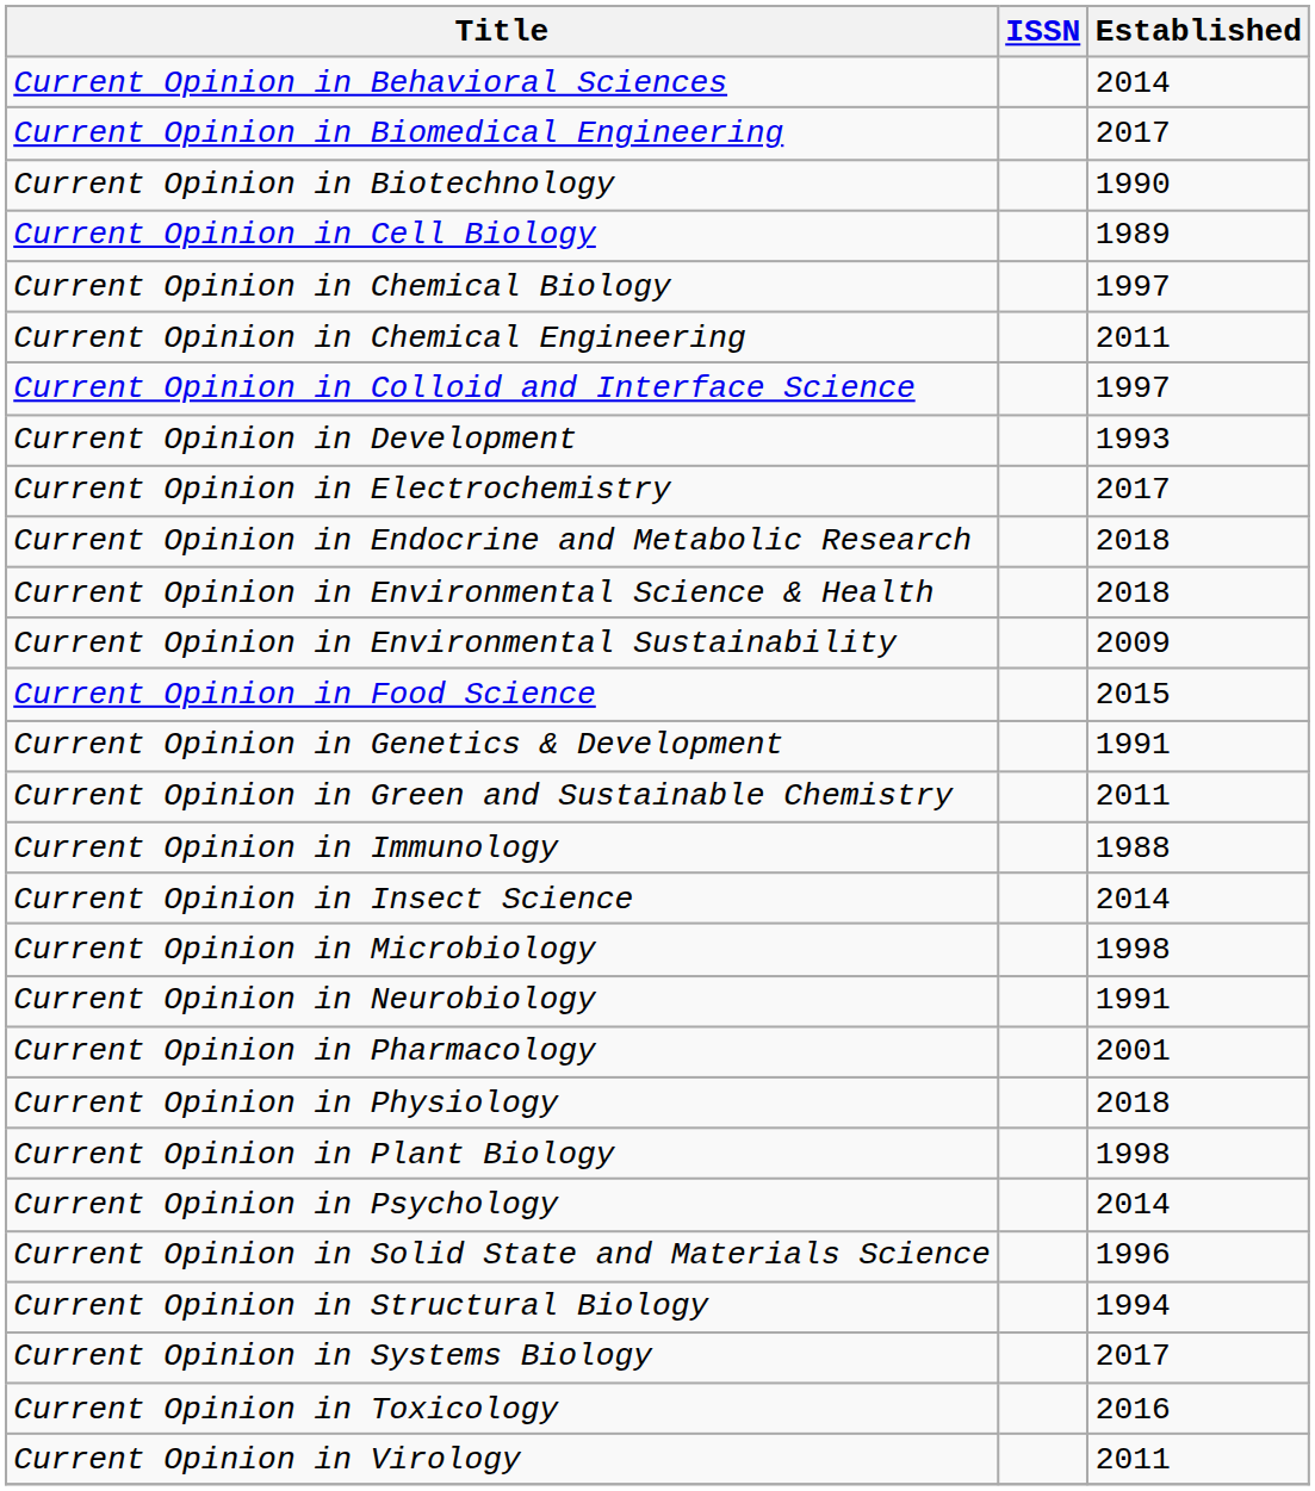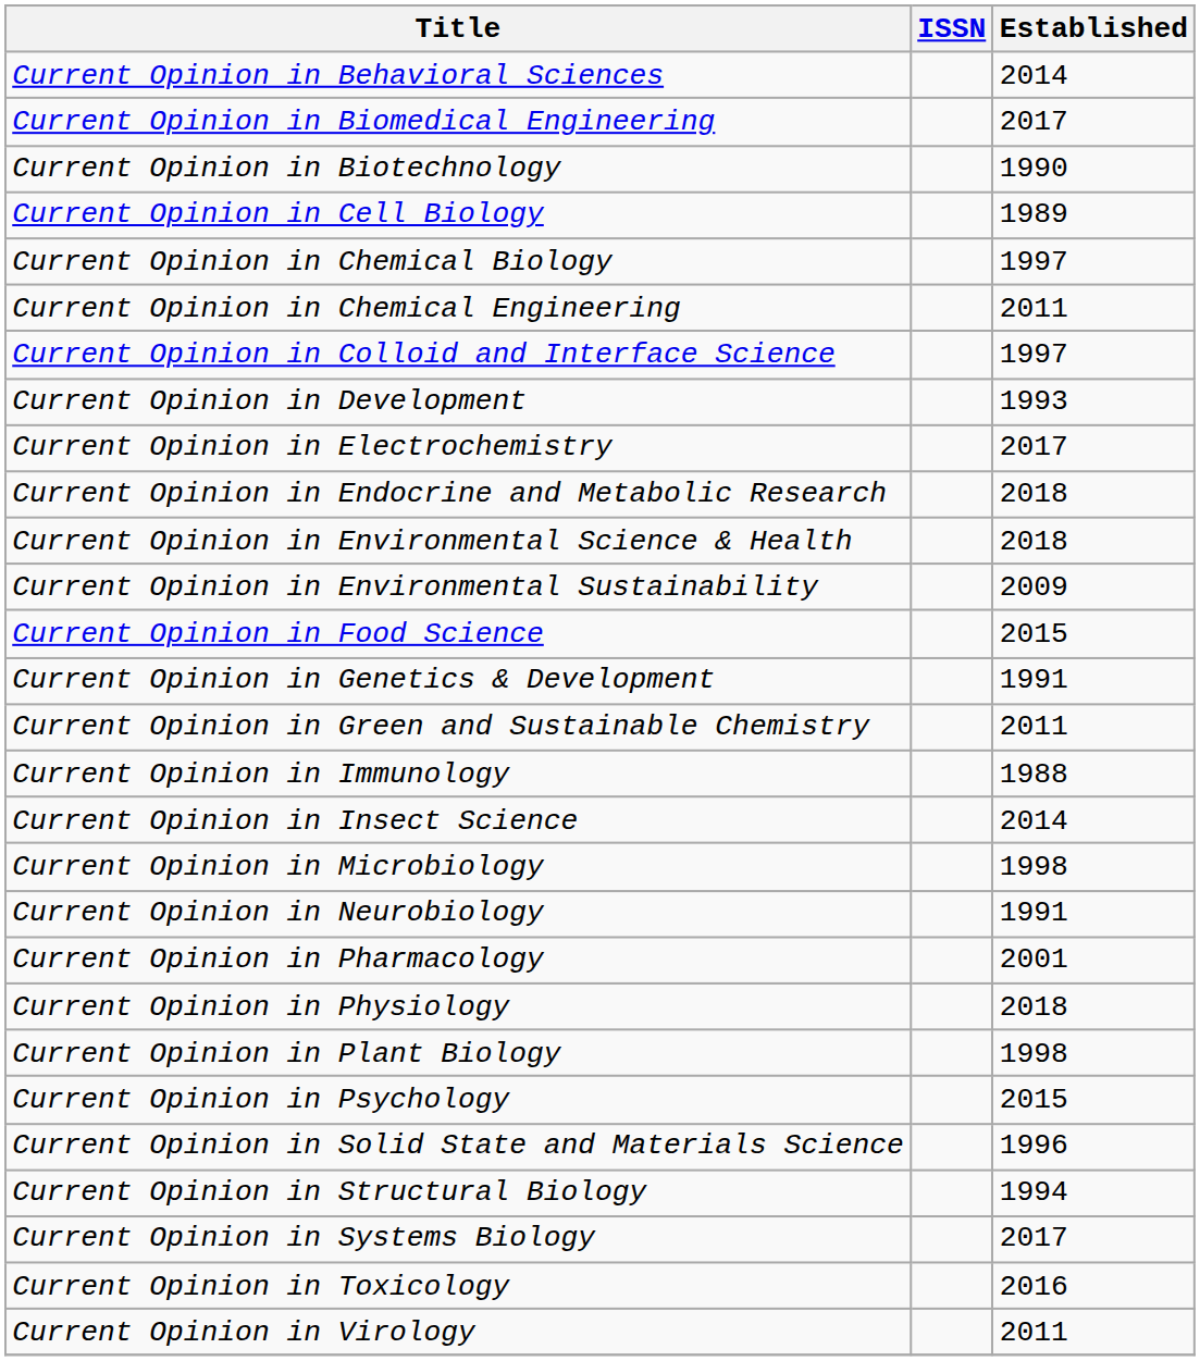 <table class="wikitable sortable">
 <tr>
 <th>Title</th>
 <th><a href='#'>ISSN</a></th>
 <th>Established</th>
 </tr>
 <tr>
 <td><em><a href='#'>Current Opinion in Behavioral Sciences</a></em></td>
 <td></td>
 <td>2014</td>
 </tr>
 <tr>
 <td><em><a href='#'>Current Opinion in Biomedical Engineering</a></em></td>
 <td></td>
 <td>2017</td>
 </tr>
 <tr>
 <td><em>Current Opinion in Biotechnology</em></td>
 <td></td>
 <td>1990</td>
 </tr>
 <tr>
 <td><em><a href='#'>Current Opinion in Cell Biology</a></em></td>
 <td></td>
 <td>1989</td>
 </tr>
 <tr>
 <td><em>Current Opinion in Chemical Biology</em></td>
 <td></td>
 <td>1997</td>
 </tr>
 <tr>
 <td><em>Current Opinion in Chemical Engineering</em></td>
 <td></td>
 <td>2011</td>
 </tr>
 <tr>
 <td><em><a href='#'>Current Opinion in Colloid and Interface Science</a></em></td>
 <td></td>
 <td>1997</td>
 </tr>
 <tr>
 <td><em>Current Opinion in Development</em></td>
 <td></td>
 <td>1993</td>
 </tr>
 <tr>
 <td><em>Current Opinion in Electrochemistry</em></td>
 <td></td>
 <td>2017</td>
 </tr>
 <tr>
 <td><em>Current Opinion in Endocrine and Metabolic Research</em></td>
 <td></td>
 <td>2018</td>
 </tr>
 <tr>
 <td><em>Current Opinion in Environmental Science & Health</em></td>
 <td></td>
 <td>2018</td>
 </tr>
 <tr>
 <td><em>Current Opinion in Environmental Sustainability</em></td>
 <td></td>
 <td>2009</td>
 </tr>
 <tr>
 <td><em><a href='#'>Current Opinion in Food Science</a></em></td>
 <td></td>
 <td>2015</td>
 </tr>
 <tr>
 <td><em>Current Opinion in Genetics & Development</em></td>
 <td></td>
 <td>1991</td>
 </tr>
 <tr>
 <td><em>Current Opinion in Green and Sustainable Chemistry</em></td>
 <td></td>
 <td>2011</td>
 </tr>
 <tr>
 <td><em>Current Opinion in Immunology</em></td>
 <td></td>
 <td>1988</td>
 </tr>
 <tr>
 <td><em>Current Opinion in Insect Science</em></td>
 <td></td>
 <td>2014</td>
 </tr>
 <tr>
 <td><em>Current Opinion in Microbiology</em></td>
 <td></td>
 <td>1998</td>
 </tr>
 <tr>
 <td><em>Current Opinion in Neurobiology</em></td>
 <td></td>
 <td>1991</td>
 </tr>
 <tr>
 <td><em>Current Opinion in Pharmacology</em></td>
 <td></td>
 <td>2001</td>
 </tr>
 <tr>
 <td><em>Current Opinion in Physiology</em></td>
 <td></td>
 <td>2018</td>
 </tr>
 <tr>
 <td><em>Current Opinion in Plant Biology</em></td>
 <td></td>
 <td>1998</td>
 </tr>
 <tr>
 <td><em>Current Opinion in Psychology</em></td>
 <td></td>
-<td>2014</td>
+<td>2015</td>
 </tr>
 <tr>
 <td><em>Current Opinion in Solid State and Materials Science</em></td>
 <td></td>
 <td>1996</td>
 </tr>
 <tr>
 <td><em>Current Opinion in Structural Biology</em></td>
 <td></td>
 <td>1994</td>
 </tr>
 <tr>
 <td><em>Current Opinion in Systems Biology</em></td>
 <td></td>
 <td>2017</td>
 </tr>
 <tr>
 <td><em>Current Opinion in Toxicology</em></td>
 <td></td>
 <td>2016</td>
 </tr>
 <tr>
 <td><em>Current Opinion in Virology</em></td>
 <td></td>
 <td>2011</td>
 </tr>
 <tr>
 </tr>
 </table>
